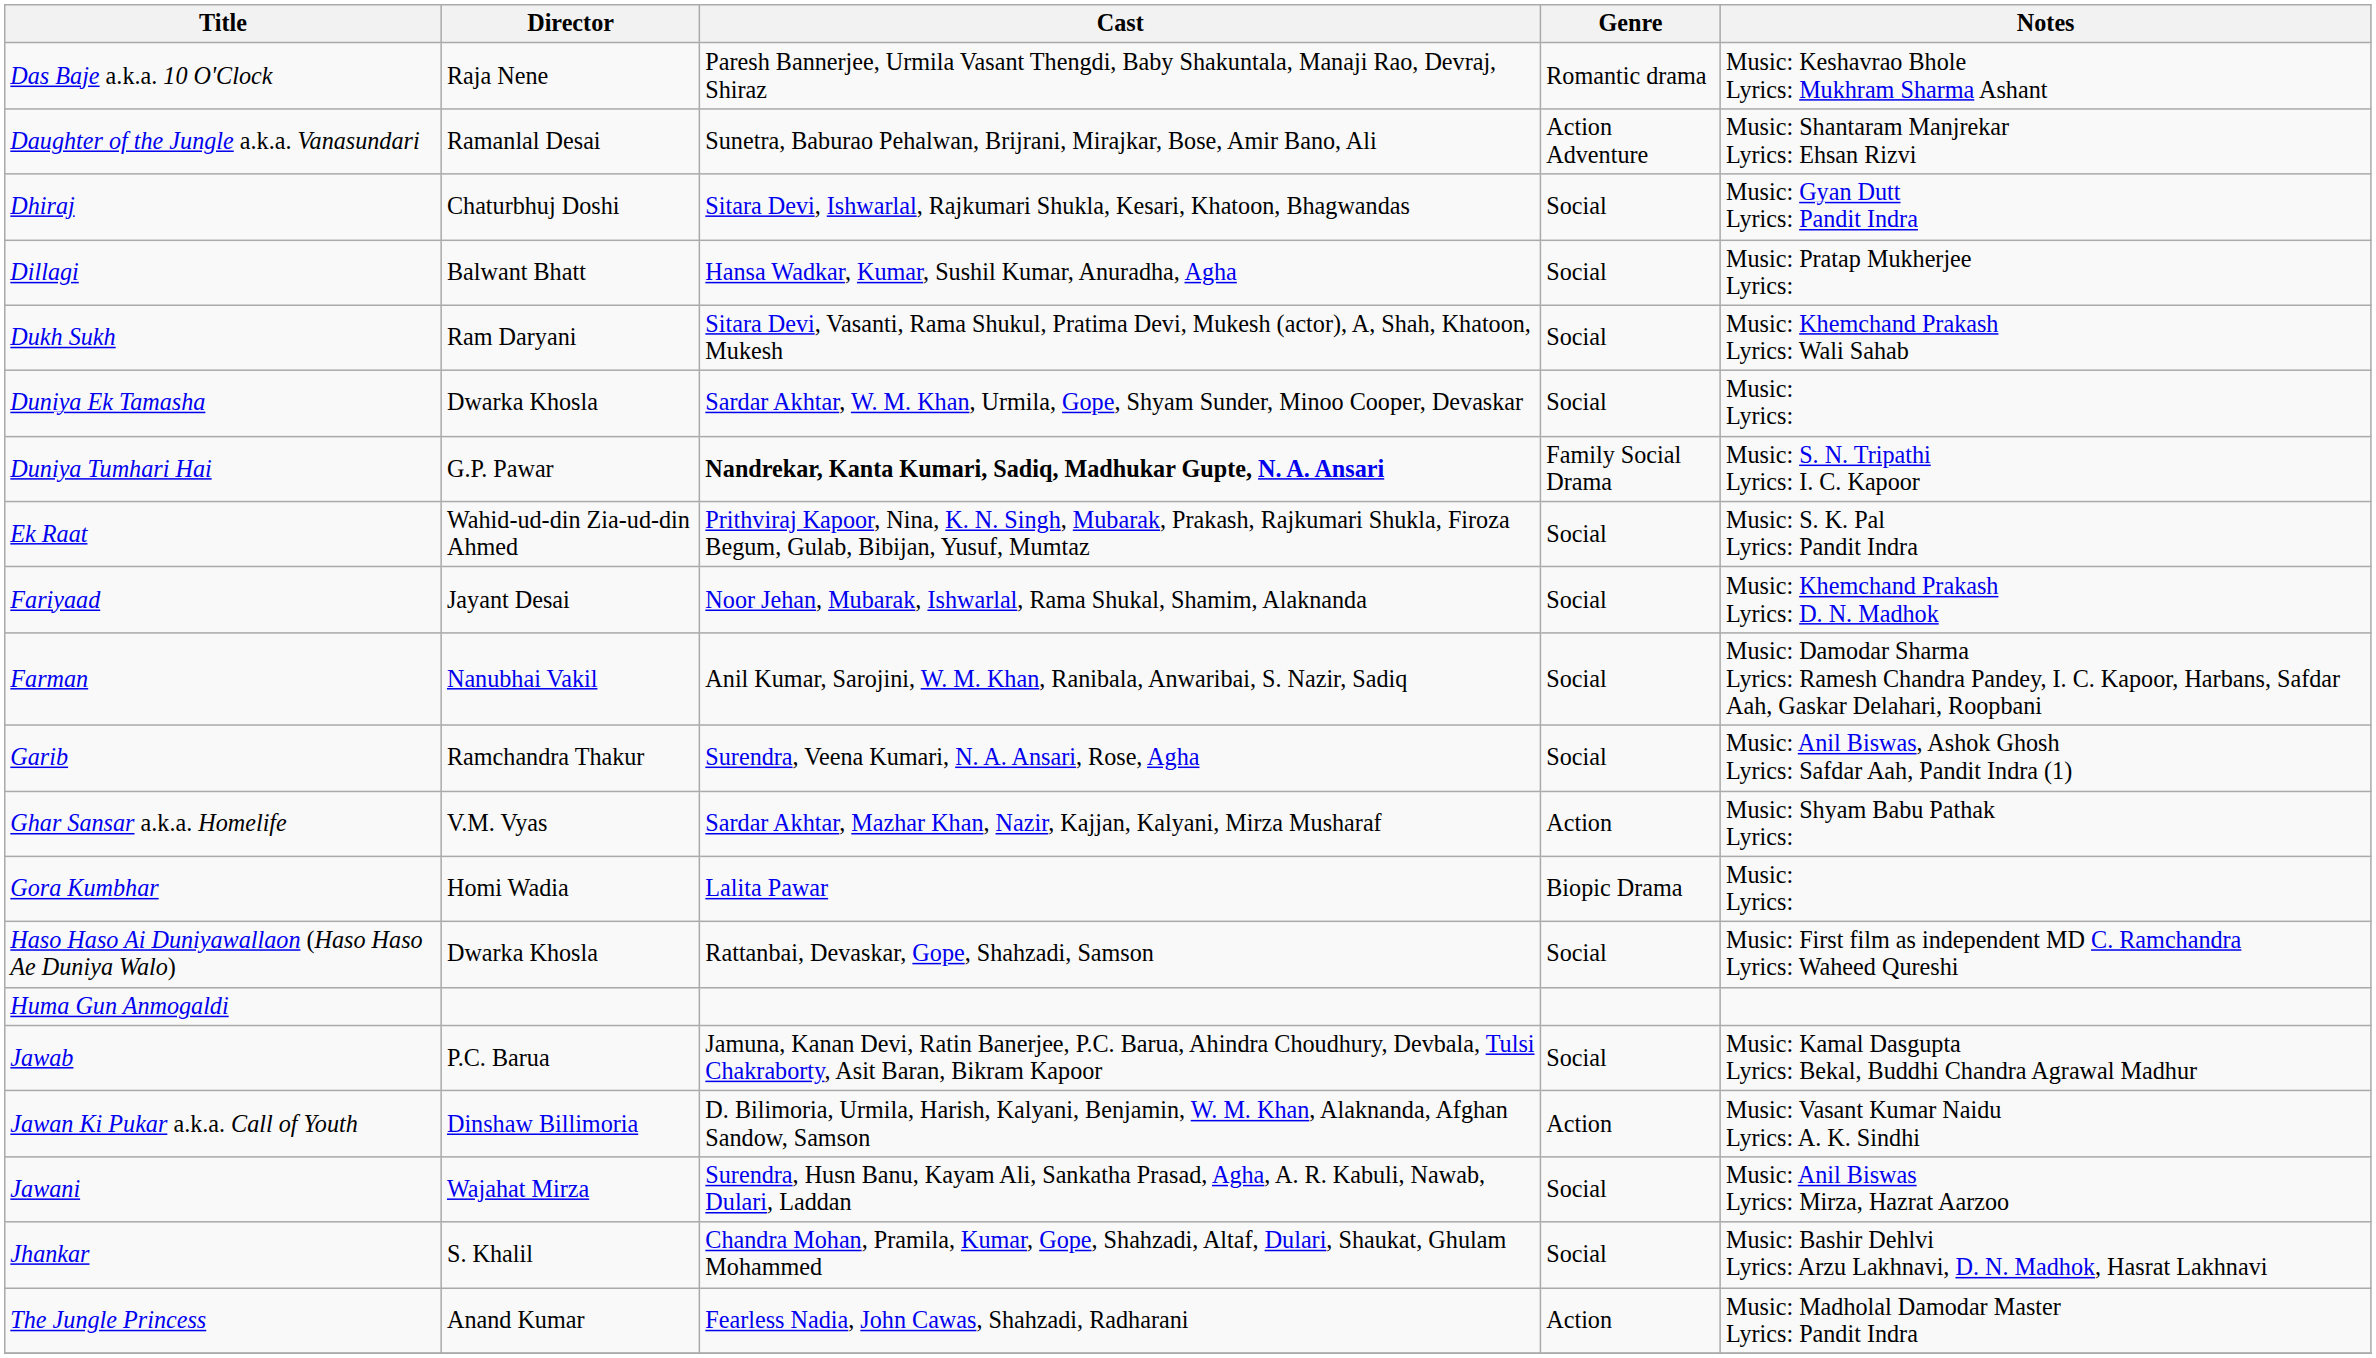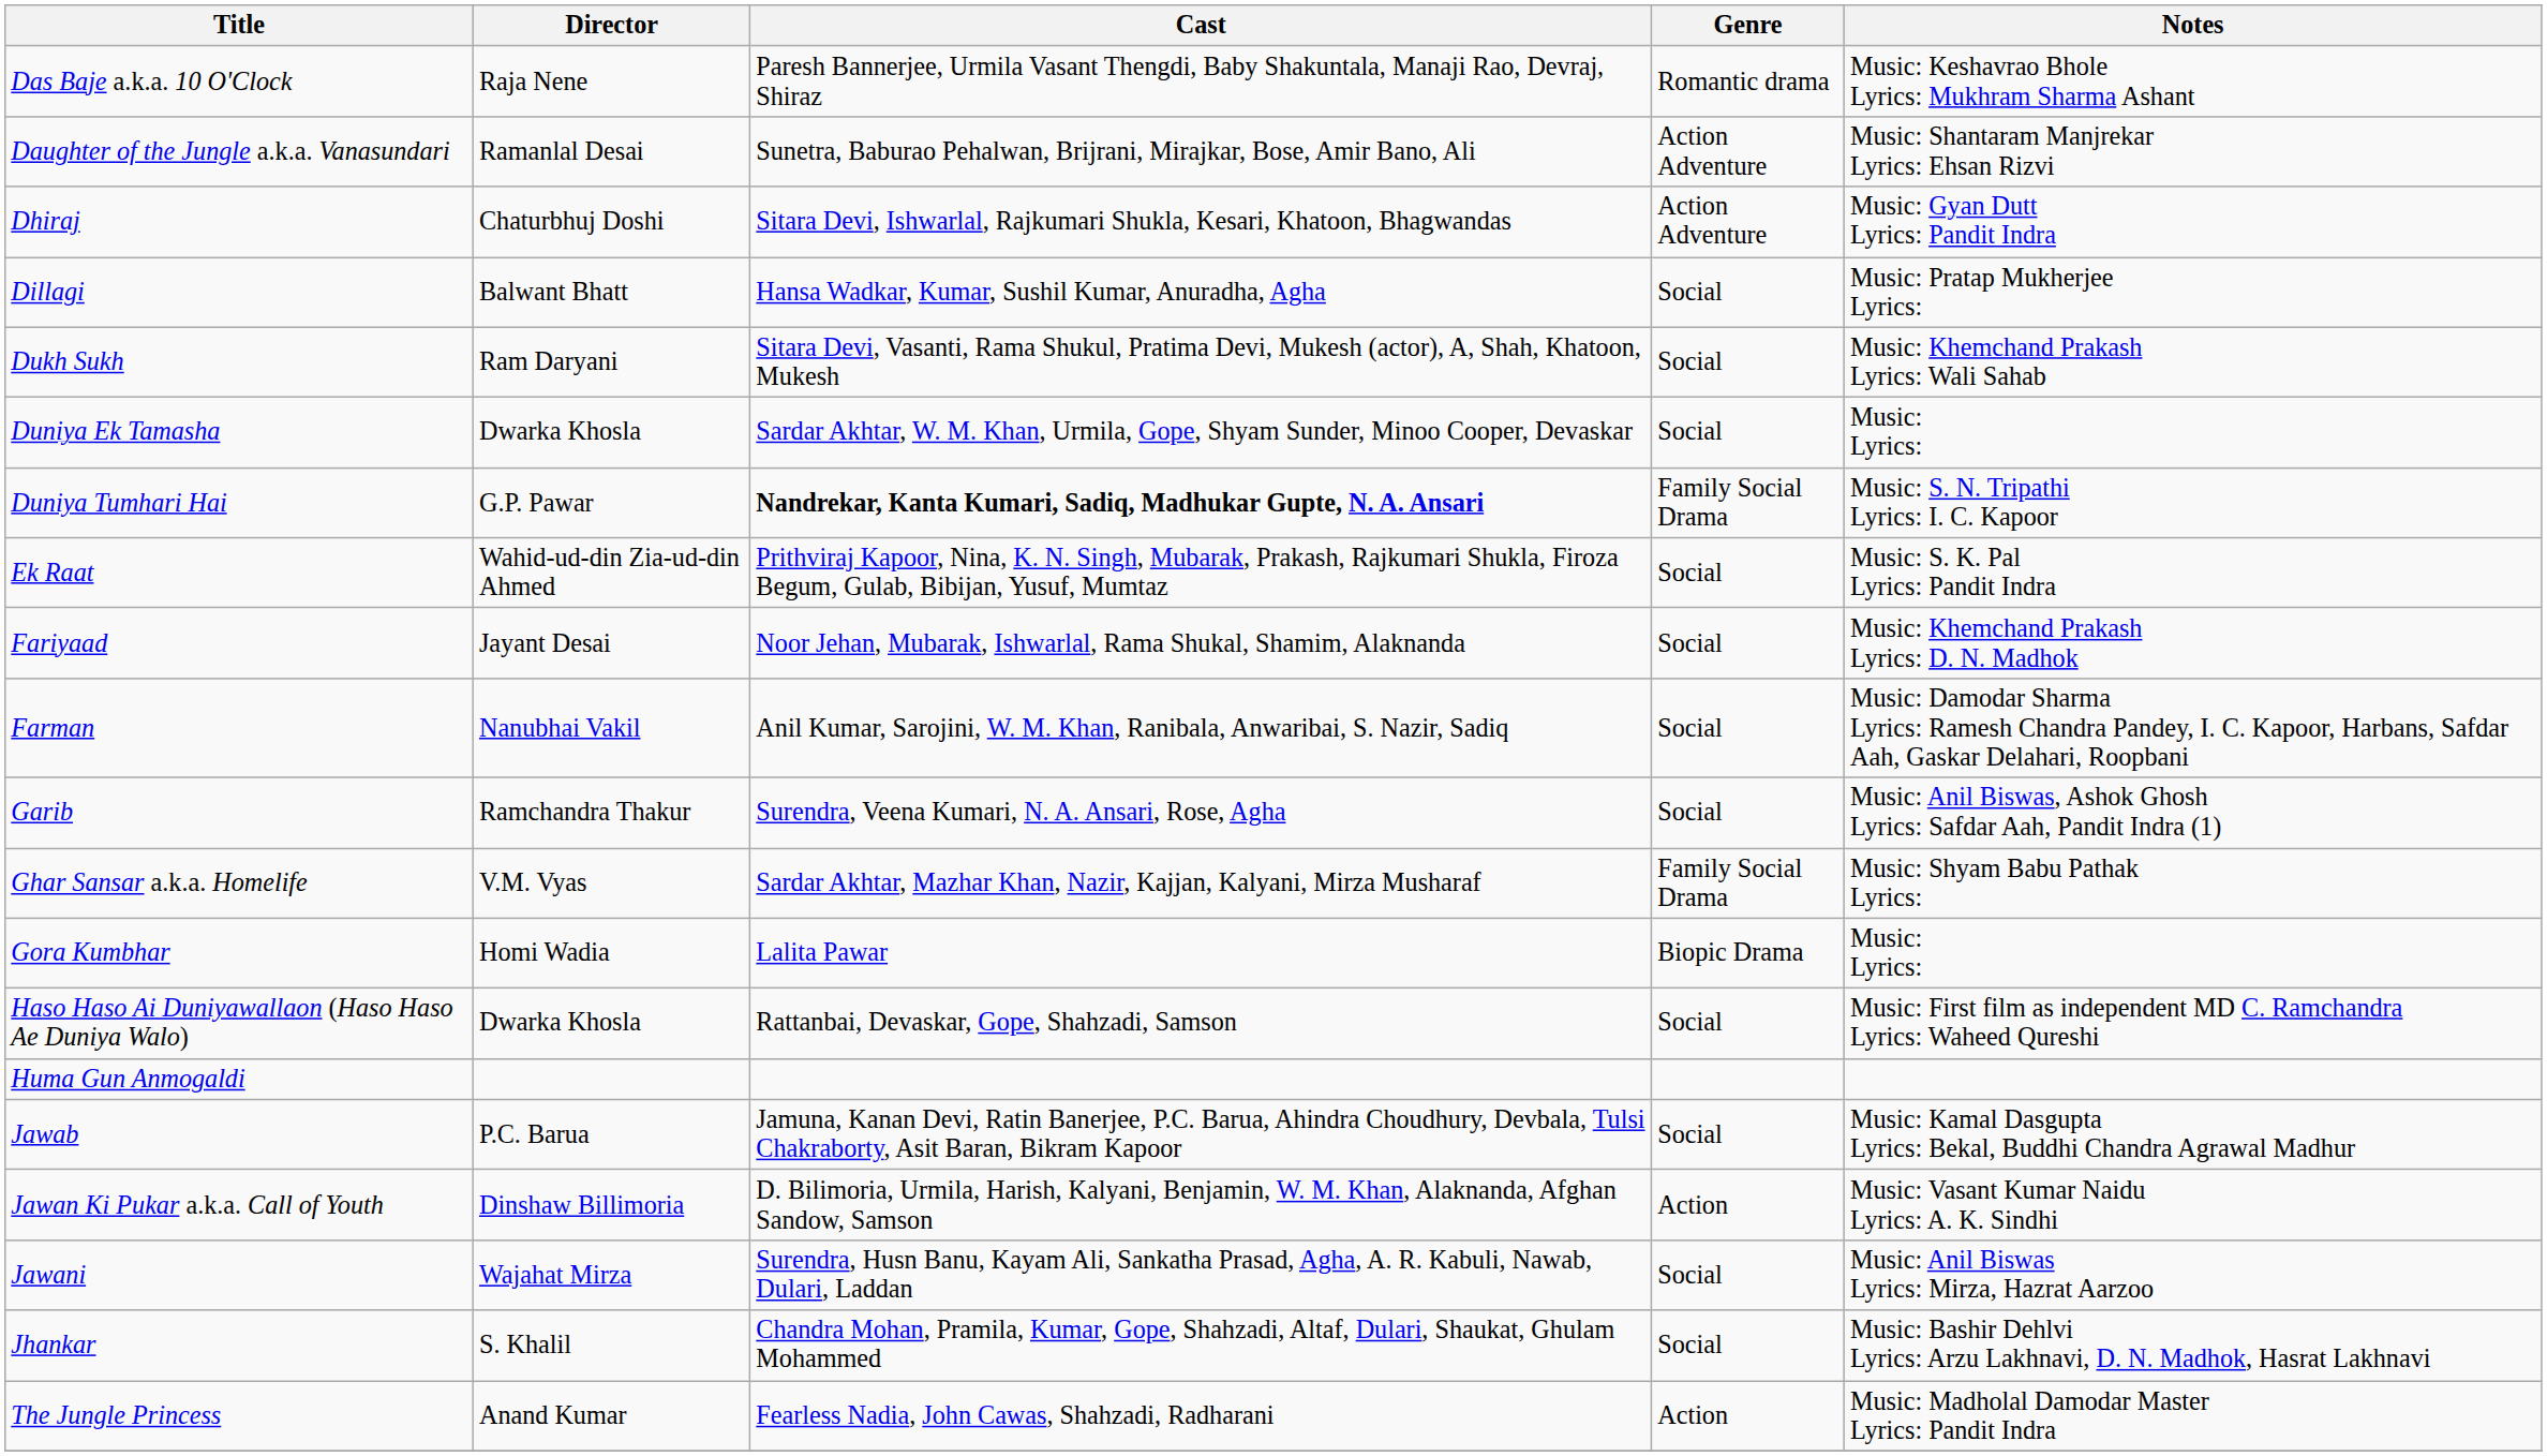 <table class="wikitable">
 <tr>
 <th>Title</th>
 <th>Director</th>
 <th>Cast</th>
 <th>Genre</th>
 <th>Notes</th>
 </tr>
 <tr>
 <td><em><a href='#'>Das Baje</a></em> a.k.a. <em>10 O'Clock</em></td>
 <td>Raja Nene</td>
 <td>Paresh Bannerjee, Urmila Vasant Thengdi, Baby Shakuntala, Manaji Rao, Devraj, Shiraz</td>
 <td>Romantic drama</td>
 <td>Music: Keshavrao Bhole<br>Lyrics: <a href='#'>Mukhram Sharma</a> Ashant</td>
 </tr>
 <tr>
 <td><em><a href='#'>Daughter of the Jungle</a></em> a.k.a. <em>Vanasundari</em></td>
 <td>Ramanlal Desai</td>
 <td>Sunetra, Baburao Pehalwan, Brijrani, Mirajkar, Bose, Amir Bano, Ali</td>
 <td>Action Adventure</td>
 <td>Music: Shantaram Manjrekar<br>Lyrics: Ehsan Rizvi</td>
 </tr>
 <tr>
 <td><em><a href='#'>Dhiraj</a></em></td>
 <td>Chaturbhuj Doshi</td>
 <td><a href='#'>Sitara Devi</a>, <a href='#'>Ishwarlal</a>, Rajkumari Shukla, Kesari, Khatoon, Bhagwandas</td>
-<td>Social</td>
+<td>Action Adventure</td>
 <td>Music: <a href='#'>Gyan Dutt</a><br>Lyrics: <a href='#'>Pandit Indra</a></td>
 </tr>
 <tr>
 <td><em><a href='#'>Dillagi</a></em></td>
 <td>Balwant Bhatt</td>
 <td><a href='#'>Hansa Wadkar</a>, <a href='#'>Kumar</a>, Sushil Kumar, Anuradha, <a href='#'>Agha</a></td>
 <td>Social</td>
 <td>Music: Pratap Mukherjee<br>Lyrics:</td>
 </tr>
 <tr>
 <td><em><a href='#'>Dukh Sukh</a></em></td>
 <td>Ram Daryani</td>
 <td><a href='#'>Sitara Devi</a>, Vasanti, Rama Shukul, Pratima Devi, Mukesh (actor), A, Shah, Khatoon, Mukesh</td>
 <td>Social</td>
 <td>Music: <a href='#'>Khemchand Prakash</a><br>Lyrics: Wali Sahab</td>
 </tr>
 <tr>
 <td><em><a href='#'>Duniya Ek Tamasha</a></em></td>
 <td>Dwarka Khosla</td>
 <td><a href='#'>Sardar Akhtar</a>, <a href='#'>W. M. Khan</a>, Urmila, <a href='#'>Gope</a>, Shyam Sunder, Minoo Cooper, Devaskar</td>
 <td>Social</td>
 <td>Music: <br>Lyrics:</td>
 </tr>
 <tr>
 <td><em><a href='#'>Duniya Tumhari Hai</a></em></td>
 <td>G.P. Pawar</td>
 <td><strong>Nandrekar, Kanta Kumari, Sadiq, Madhukar Gupte, <a href='#'>N. A. Ansari</a></strong></td>
 <td>Family Social Drama</td>
 <td>Music: <a href='#'>S. N. Tripathi</a><br>Lyrics: I. C. Kapoor</td>
 </tr>
 <tr>
 <td><em><a href='#'>Ek Raat</a></em></td>
 <td>Wahid-ud-din Zia-ud-din Ahmed</td>
 <td><a href='#'>Prithviraj Kapoor</a>, Nina, <a href='#'>K. N. Singh</a>, <a href='#'>Mubarak</a>, Prakash, Rajkumari Shukla, Firoza Begum, Gulab, Bibijan, Yusuf, Mumtaz</td>
 <td>Social</td>
 <td>Music: S. K. Pal<br>Lyrics: Pandit Indra</td>
 </tr>
 <tr>
 <td><em><a href='#'>Fariyaad</a></em></td>
 <td>Jayant Desai</td>
 <td><a href='#'>Noor Jehan</a>, <a href='#'>Mubarak</a>, <a href='#'>Ishwarlal</a>, Rama Shukal, Shamim, Alaknanda</td>
 <td>Social</td>
 <td>Music: <a href='#'>Khemchand Prakash</a><br>Lyrics: <a href='#'>D. N. Madhok</a></td>
 </tr>
 <tr>
 <td><em><a href='#'>Farman</a></em></td>
 <td><a href='#'>Nanubhai Vakil</a></td>
 <td>Anil Kumar, Sarojini, <a href='#'>W. M. Khan</a>, Ranibala, Anwaribai, S. Nazir, Sadiq</td>
 <td>Social</td>
 <td>Music: Damodar Sharma<br>Lyrics: Ramesh Chandra Pandey, I. C. Kapoor, Harbans, Safdar Aah, Gaskar Delahari, Roopbani</td>
 </tr>
 <tr>
 <td><em><a href='#'>Garib</a></em></td>
 <td>Ramchandra Thakur</td>
 <td><a href='#'>Surendra</a>, Veena Kumari, <a href='#'>N. A. Ansari</a>, Rose, <a href='#'>Agha</a></td>
 <td>Social</td>
 <td>Music:  <a href='#'>Anil Biswas</a>, Ashok Ghosh<br>Lyrics: Safdar Aah, Pandit Indra (1)</td>
 </tr>
 <tr>
 <td><em><a href='#'>Ghar Sansar</a></em> a.k.a. <em>Homelife</em></td>
 <td>V.M. Vyas</td>
 <td><a href='#'>Sardar Akhtar</a>, <a href='#'>Mazhar Khan</a>, <a href='#'>Nazir</a>, Kajjan, Kalyani,  Mirza Musharaf</td>
-<td>Action</td>
+<td>Family Social Drama</td>
 <td>Music: Shyam Babu Pathak<br>Lyrics:</td>
 </tr>
 <tr>
 <td><em><a href='#'>Gora Kumbhar</a></em></td>
 <td>Homi Wadia</td>
 <td><a href='#'>Lalita Pawar</a></td>
 <td>Biopic Drama</td>
 <td>Music: <br>Lyrics:</td>
 </tr>
 <tr>
 <td><em><a href='#'>Haso Haso Ai Duniyawallaon</a></em> (<em>Haso Haso Ae Duniya Walo</em>)</td>
 <td>Dwarka Khosla</td>
 <td>Rattanbai, Devaskar, <a href='#'>Gope</a>, Shahzadi, Samson</td>
 <td>Social</td>
 <td>Music: First film as independent MD <a href='#'>C. Ramchandra</a><br>Lyrics: Waheed Qureshi</td>
 </tr>
 <tr>
 <td><em><a href='#'>Huma Gun Anmogaldi</a></em></td>
 <td></td>
 <td></td>
 <td></td>
 <td></td>
 </tr>
 <tr>
 <td><em><a href='#'>Jawab</a></em></td>
 <td>P.C. Barua</td>
 <td>Jamuna, Kanan Devi, Ratin Banerjee, P.C. Barua, Ahindra Choudhury, Devbala, <a href='#'>Tulsi Chakraborty</a>, Asit Baran, Bikram Kapoor</td>
 <td>Social</td>
 <td>Music: Kamal Dasgupta<br>Lyrics: Bekal, Buddhi Chandra Agrawal Madhur</td>
 </tr>
 <tr>
 <td><em><a href='#'>Jawan Ki Pukar</a></em> a.k.a. <em>Call of Youth</em></td>
 <td><a href='#'>Dinshaw Billimoria</a></td>
 <td>D. Bilimoria, Urmila, Harish, Kalyani, Benjamin, <a href='#'>W. M. Khan</a>, Alaknanda, Afghan Sandow, Samson</td>
 <td>Action</td>
 <td>Music: Vasant Kumar Naidu<br>Lyrics: A. K. Sindhi</td>
 </tr>
 <tr>
 <td><em><a href='#'>Jawani</a></em></td>
 <td><a href='#'>Wajahat Mirza</a></td>
 <td><a href='#'>Surendra</a>, Husn Banu, Kayam Ali, Sankatha Prasad, <a href='#'>Agha</a>, A. R. Kabuli, Nawab, <a href='#'>Dulari</a>, Laddan</td>
 <td>Social</td>
 <td>Music: <a href='#'>Anil Biswas</a><br>Lyrics: Mirza, Hazrat Aarzoo</td>
 </tr>
 <tr>
 <td><em><a href='#'>Jhankar</a></em></td>
 <td>S. Khalil</td>
 <td><a href='#'>Chandra Mohan</a>, Pramila, <a href='#'>Kumar</a>, <a href='#'>Gope</a>, Shahzadi, Altaf, <a href='#'>Dulari</a>, Shaukat, Ghulam Mohammed</td>
 <td>Social</td>
 <td>Music: Bashir Dehlvi<br>Lyrics: Arzu Lakhnavi, <a href='#'>D. N. Madhok</a>, Hasrat Lakhnavi</td>
 </tr>
 <tr>
 <td><em><a href='#'>The Jungle Princess</a></em></td>
 <td>Anand Kumar</td>
 <td><a href='#'>Fearless Nadia</a>, <a href='#'>John Cawas</a>, Shahzadi, Radharani</td>
 <td>Action</td>
 <td>Music:  Madholal Damodar Master<br>Lyrics: Pandit Indra</td>
 </tr>
 <tr>
 </tr>
 </table>
